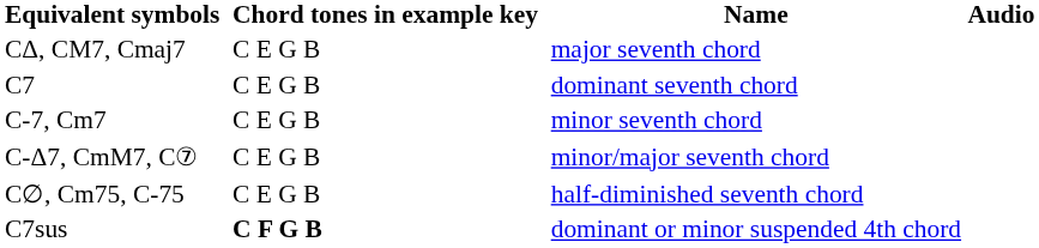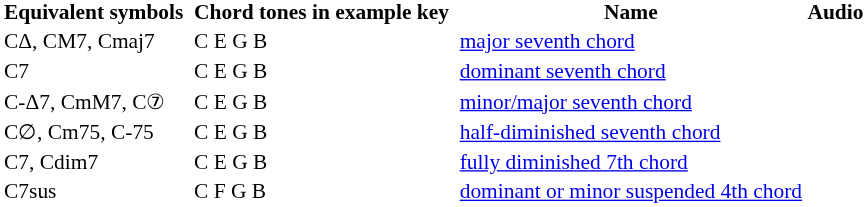 <table>
 <tr>
 <th>Equivalent symbols</th>
 <th></th>
 <th>Chord tones in example key</th>
 <th></th>
 <th>Name</th>
 <th>Audio</th>
 </tr>
 <tr>
 <td>CΔ, CM7, Cmaj7</td>
 <td></td>
 <td>C E G B</td>
 <td></td>
 <td><a href='#'>major seventh chord</a></td>
 <td></td>
 </tr>
 <tr>
 <td>C7</td>
 <td></td>
 <td>C E G B</td>
 <td></td>
 <td><a href='#'>dominant seventh chord</a></td>
 <td></td>
 </tr>
 <tr>
-<td>C-7, Cm7</td>
-<td></td>
-<td>C E G B</td>
-<td></td>
-<td><a href='#'>minor seventh chord</a></td>
-<td></td>
-</tr>
-<tr>
 <td>C-Δ7, CmM7, C⑦</td>
 <td></td>
 <td>C E G B</td>
 <td></td>
 <td><a href='#'>minor/major seventh chord</a></td>
 <td></td>
 </tr>
 <tr>
 <td>C∅,  Cm75,  C-75</td>
 <td></td>
 <td>C E G B</td>
 <td></td>
 <td><a href='#'>half-diminished seventh chord</a></td>
 <td></td>
 </tr>
 <tr>
+<td>C7,  Cdim7</td>
+<td></td>
+<td>C E G B</td>
+<td></td>
+<td><a href='#'>fully diminished 7th chord</a></td>
+<td></td>
+</tr>
+<tr>
 <td>C7sus</td>
 <td></td>
-<td><strong>C F G B</strong></td>
+<td>C F G B</td>
 <td></td>
 <td><a href='#'>dominant or minor suspended 4th chord</a></td>
 <td></td>
 </tr>
 </table>
